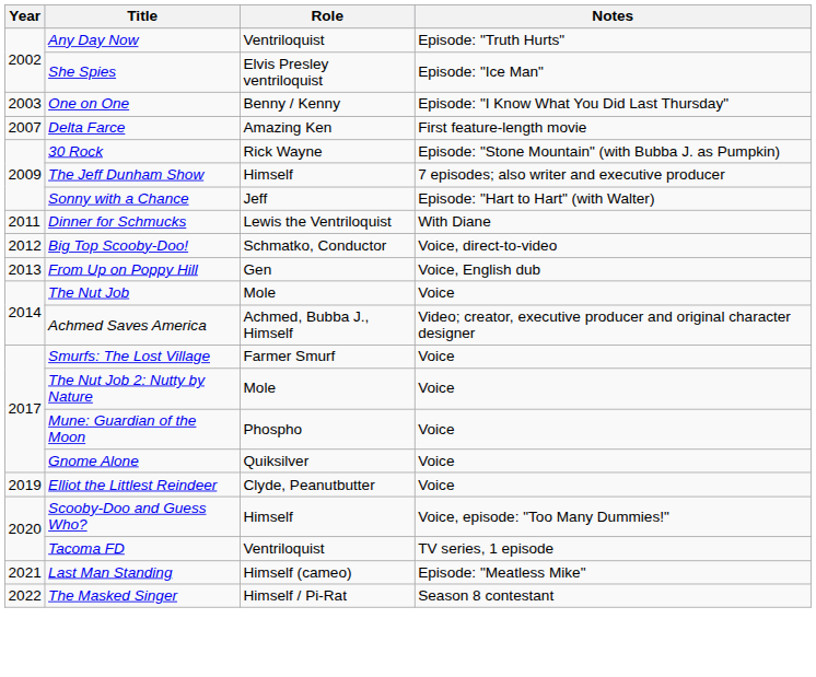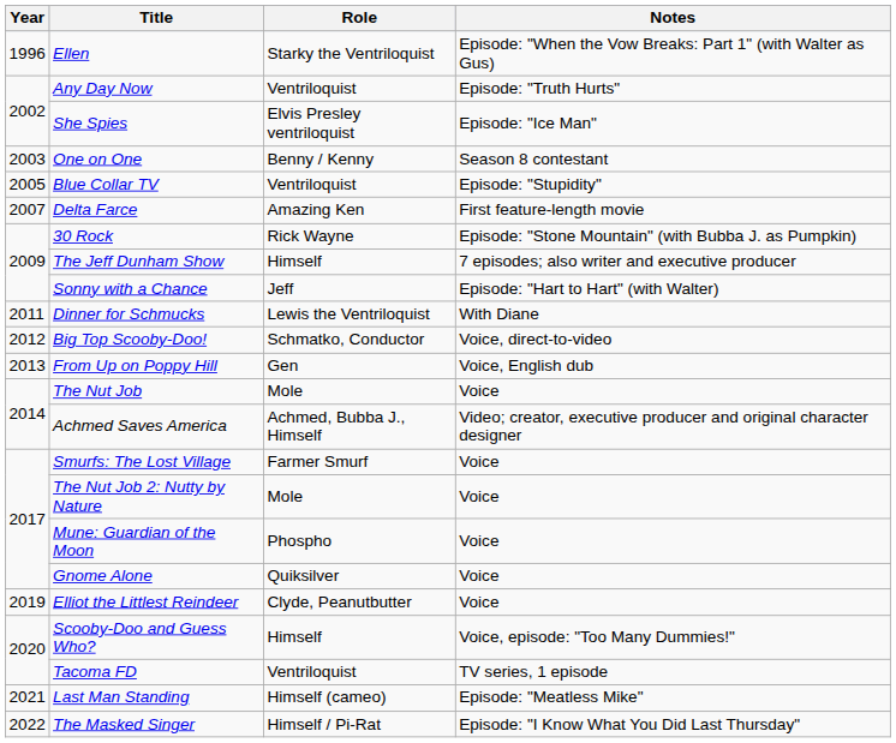 <table class="wikitable sortable">
 <tr style="background:#b0c4de; text-align:center;">
 <th>Year</th>
 <th>Title</th>
 <th>Role</th>
 <th class="unsortable">Notes</th>
+</tr>
+<tr>
+<td>1996</td>
+<td><em><a href='#'>Ellen</a></em></td>
+<td>Starky the Ventriloquist</td>
+<td>Episode: "When the Vow Breaks: Part 1" (with Walter as Gus)</td>
 </tr>
 <tr>
 <td rowspan="2">2002</td>
 <td><em><a href='#'>Any Day Now</a></em></td>
 <td>Ventriloquist</td>
 <td>Episode: "Truth Hurts"</td>
 </tr>
 <tr>
 <td><em><a href='#'>She Spies</a></em></td>
 <td>Elvis Presley ventriloquist</td>
 <td>Episode: "Ice Man"</td>
 </tr>
 <tr>
 <td>2003</td>
 <td><em><a href='#'>One on One</a></em></td>
 <td>Benny / Kenny</td>
-<td>Episode: "I Know What You Did Last Thursday"</td>
+<td>Season 8 contestant</td>
+</tr>
+<tr>
+<td>2005</td>
+<td><em><a href='#'>Blue Collar TV</a></em></td>
+<td>Ventriloquist</td>
+<td>Episode: "Stupidity"</td>
 </tr>
 <tr>
 <td>2007</td>
 <td><em><a href='#'>Delta Farce</a></em></td>
 <td>Amazing Ken</td>
 <td>First feature-length movie</td>
 </tr>
 <tr>
 <td rowspan="3">2009</td>
 <td><em><a href='#'>30 Rock</a></em></td>
 <td>Rick Wayne</td>
 <td>Episode: "Stone Mountain" (with Bubba J. as Pumpkin)</td>
 </tr>
 <tr>
 <td><em><a href='#'>The Jeff Dunham Show</a></em></td>
 <td>Himself</td>
 <td>7 episodes; also writer and executive producer</td>
 </tr>
 <tr>
 <td><em><a href='#'>Sonny with a Chance</a></em></td>
 <td>Jeff</td>
 <td>Episode: "Hart to Hart" (with Walter)</td>
 </tr>
 <tr>
 <td>2011</td>
 <td><em><a href='#'>Dinner for Schmucks</a></em></td>
 <td>Lewis the Ventriloquist</td>
 <td>With Diane</td>
 </tr>
 <tr>
 <td>2012</td>
 <td><em><a href='#'>Big Top Scooby-Doo!</a></em></td>
 <td>Schmatko, Conductor</td>
 <td>Voice, direct-to-video</td>
 </tr>
 <tr>
 <td>2013</td>
 <td><em><a href='#'>From Up on Poppy Hill</a></em></td>
 <td>Gen</td>
 <td>Voice, English dub</td>
 </tr>
 <tr>
 <td rowspan="2">2014</td>
 <td><em><a href='#'>The Nut Job</a></em></td>
 <td>Mole</td>
 <td>Voice</td>
 </tr>
 <tr>
 <td><em>Achmed Saves America</em></td>
 <td>Achmed, Bubba J., Himself</td>
 <td>Video; creator, executive producer and original character designer</td>
 </tr>
 <tr>
 <td rowspan="4">2017</td>
 <td><em><a href='#'>Smurfs: The Lost Village</a></em></td>
 <td>Farmer Smurf</td>
 <td>Voice</td>
 </tr>
 <tr>
 <td><em><a href='#'>The Nut Job 2: Nutty by Nature</a></em></td>
 <td>Mole</td>
 <td>Voice</td>
 </tr>
 <tr>
 <td><em><a href='#'>Mune: Guardian of the Moon</a></em></td>
 <td>Phospho</td>
 <td>Voice</td>
 </tr>
 <tr>
 <td><em><a href='#'>Gnome Alone</a></em></td>
 <td>Quiksilver</td>
 <td>Voice</td>
 </tr>
 <tr>
 <td>2019</td>
 <td><em><a href='#'>Elliot the Littlest Reindeer</a></em></td>
 <td>Clyde, Peanutbutter</td>
 <td>Voice</td>
 </tr>
 <tr>
 <td rowspan="2">2020</td>
 <td><em><a href='#'>Scooby-Doo and Guess Who?</a></em></td>
 <td>Himself</td>
 <td>Voice, episode: "Too Many Dummies!"</td>
 </tr>
 <tr>
 <td><em><a href='#'>Tacoma FD</a></em></td>
 <td>Ventriloquist</td>
 <td>TV series, 1 episode</td>
 </tr>
 <tr>
 <td>2021</td>
 <td><em><a href='#'>Last Man Standing</a></em></td>
 <td>Himself (cameo)</td>
 <td>Episode: "Meatless Mike"</td>
 </tr>
 <tr>
 <td>2022</td>
 <td><em><a href='#'>The Masked Singer</a></em></td>
 <td>Himself / Pi-Rat</td>
-<td>Season 8 contestant</td>
+<td>Episode: "I Know What You Did Last Thursday"</td>
 </tr>
 </table>
